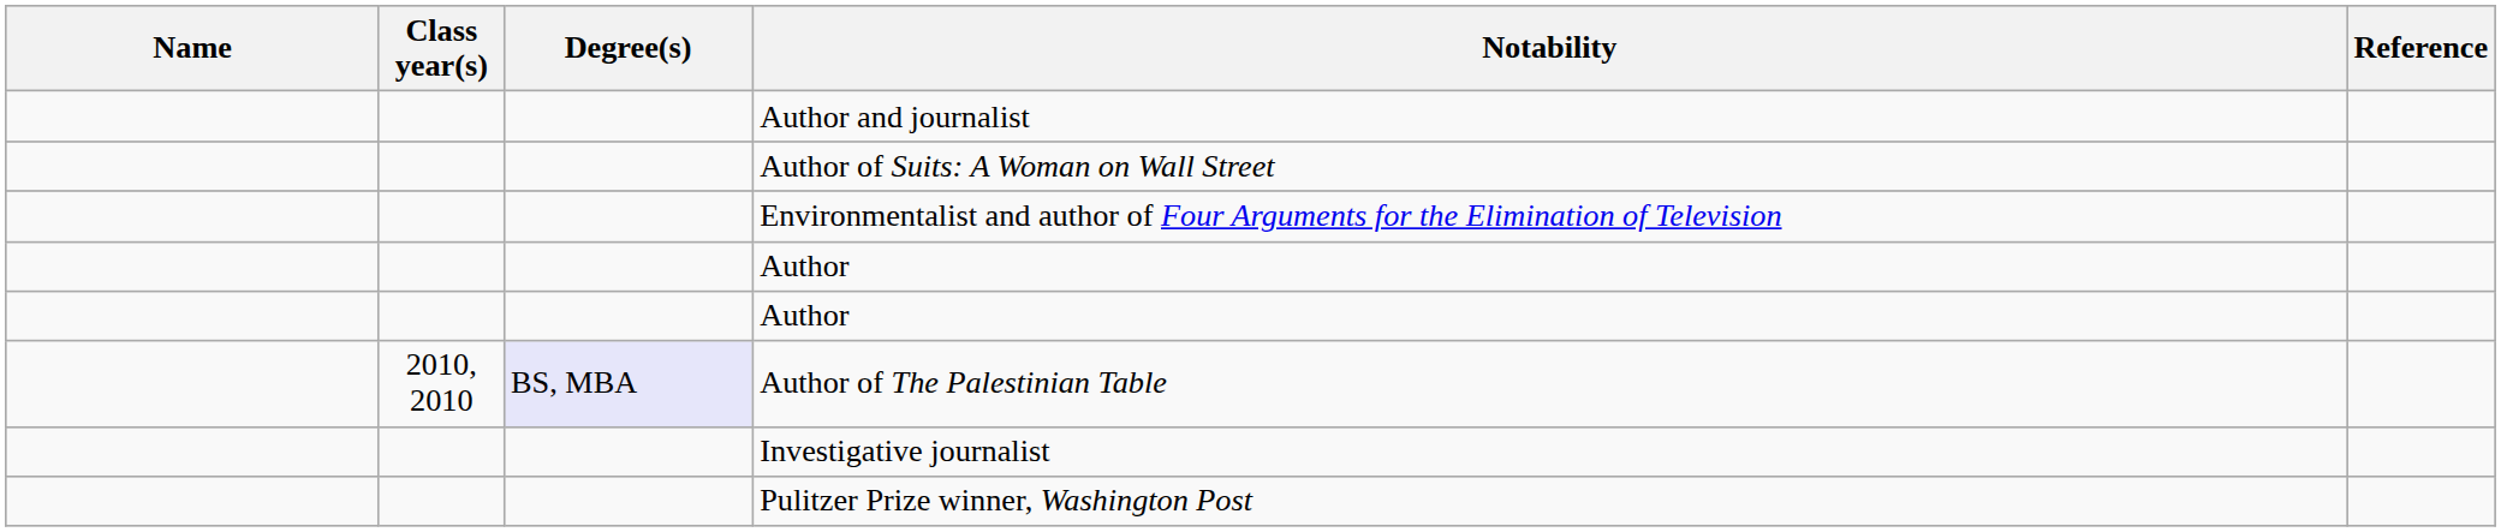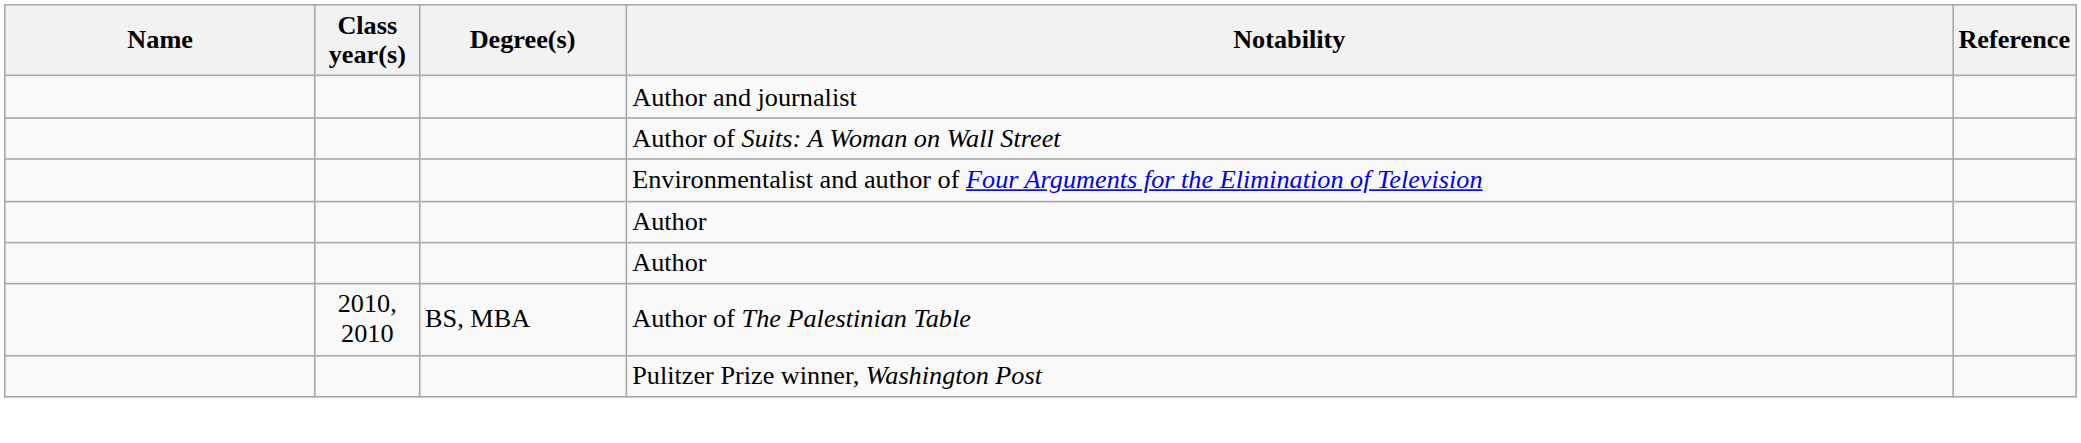 <table class="wikitable sortable" style="width:100%">
 <tr>
 <th style="width:15%;">Name</th>
 <th style="width:5%;">Class year(s)</th>
 <th style="width:10%;">Degree(s)</th>
 <th style="width:*;" class="unsortable">Notability</th>
 <th style="width:5%;" class="unsortable">Reference</th>
 </tr>
 <tr>
 <td></td>
 <td style="text-align:center;"></td>
 <td></td>
 <td>Author and journalist</td>
 <td style="text-align:center;"></td>
 </tr>
 <tr>
 <td></td>
 <td style="text-align:center;"></td>
 <td></td>
 <td>Author of <em>Suits: A Woman on Wall Street</em></td>
 <td style="text-align:center;"></td>
 </tr>
 <tr>
 <td></td>
 <td style="text-align:center;"></td>
 <td></td>
 <td>Environmentalist and author of <em><a href='#'>Four Arguments for the Elimination of Television</a></em></td>
 <td style="text-align:center;"></td>
 </tr>
 <tr>
 <td></td>
 <td style="text-align:center;"></td>
 <td></td>
 <td>Author</td>
 <td style="text-align:center;"></td>
 </tr>
 <tr>
 <td></td>
 <td style="text-align:center;"></td>
 <td></td>
 <td>Author</td>
 <td style="text-align:center;"></td>
 </tr>
 <tr>
 <td></td>
 <td style="text-align:center;">2010, 2010</td>
-<td style="background: lavender;">BS, MBA</td>
+<td>BS, MBA</td>
 <td>Author of <em>The Palestinian Table</em></td>
-<td style="text-align:center;"></td>
-</tr>
-<tr>
-<td></td>
-<td style="text-align:center;"></td>
-<td></td>
-<td>Investigative journalist</td>
 <td style="text-align:center;"></td>
 </tr>
 <tr>
 <td></td>
 <td style="text-align:center;"></td>
 <td></td>
 <td>Pulitzer Prize winner, <em>Washington Post<strong></td>
 <td style="text-align:center;"></td>
 </tr>
 </table>
